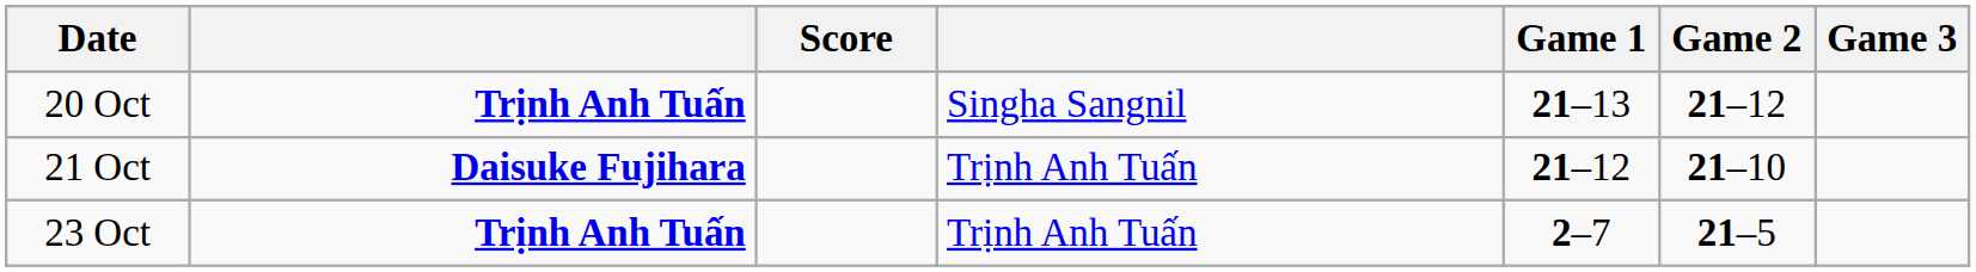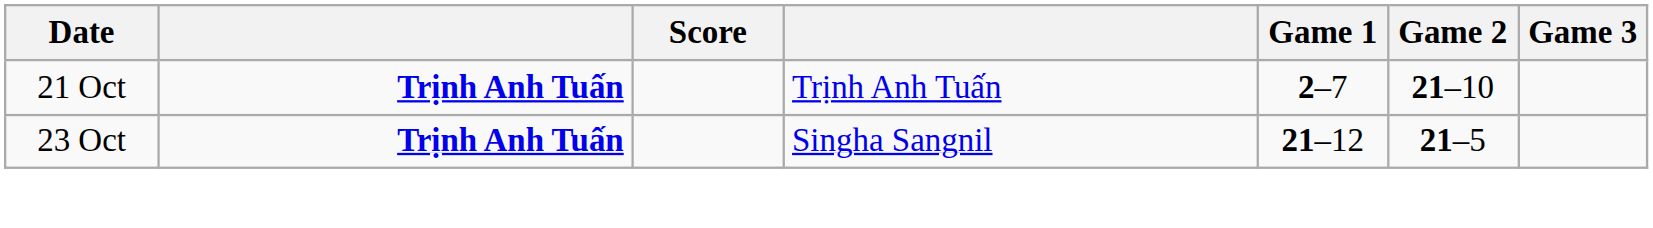 <table class="wikitable" style="text-align:center; font-size:90% ">
 <tr>
 <th width="60">Date</th>
 <th align="right" width="200"></th>
 <th width="60">Score</th>
 <th align="left" width="200"></th>
 <th width="50">Game 1</th>
 <th width="50">Game 2</th>
 <th width="50">Game 3</th>
 </tr>
 <tr>
-<td>20 Oct</td>
+<td>21 Oct</td>
 <td align="right"><strong><a href='#'>Trịnh Anh Tuấn</a> </strong></td>
 <td align="center"></td>
-<td align="left"> <a href='#'>Singha Sangnil</a></td>
-<td><strong>21</strong>–13</td>
-<td><strong>21</strong>–12</td>
-<td></td>
-</tr>
-<tr>
-<td>21 Oct</td>
-<td align="right"><strong><a href='#'>Daisuke Fujihara</a> </strong></td>
-<td align="center"></td>
 <td align="left"> <a href='#'>Trịnh Anh Tuấn</a></td>
-<td><strong>21</strong>–12</td>
+<td><strong>2</strong>–7</td>
 <td><strong>21</strong>–10</td>
 <td></td>
 </tr>
 <tr>
 <td>23 Oct</td>
 <td align="right"><strong><a href='#'>Trịnh Anh Tuấn</a> </strong></td>
 <td align="center"></td>
-<td align="left"> <a href='#'>Trịnh Anh Tuấn</a></td>
-<td><strong>2</strong>–7</td>
+<td align="left"> <a href='#'>Singha Sangnil</a></td>
+<td><strong>21</strong>–12</td>
 <td><strong>21</strong>–5</td>
 <td></td>
 </tr>
 </table>
